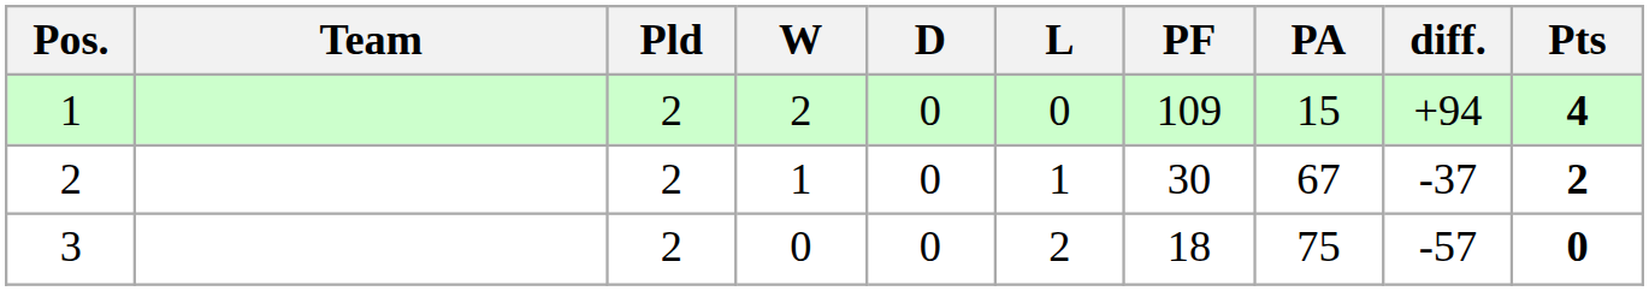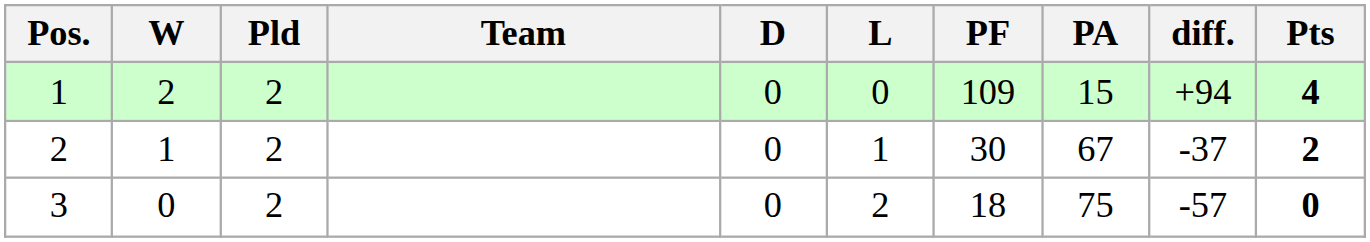 <table class="wikitable" style="text-align: center;">
 <tr>
 <th width=40>Pos.</th>
+<th width=40>W</th>
+<th width=40>Pld</th>
 <th width=165>Team</th>
-<th width=40>Pld</th>
-<th width=40>W</th>
 <th width=40>D</th>
 <th width=40>L</th>
 <th width=40>PF</th>
 <th width=40>PA</th>
 <th width=40>diff.</th>
 <th width=40>Pts</th>
 </tr>
 <tr bgcolor=#ccffcc align=center>
 <td>1</td>
-<td align=left></td>
 <td>2</td>
 <td>2</td>
+<td align=left></td>
 <td>0</td>
 <td>0</td>
 <td>109</td>
 <td>15</td>
 <td>+94</td>
 <td><strong>4</strong></td>
 </tr>
 <tr bgcolor=#ffffff align=center>
 <td>2</td>
+<td>1</td>
+<td>2</td>
 <td align=left></td>
-<td>2</td>
-<td>1</td>
 <td>0</td>
 <td>1</td>
 <td>30</td>
 <td>67</td>
 <td>-37</td>
 <td><strong>2</strong></td>
 </tr>
 <tr bgcolor=#ffffff align=center>
 <td>3</td>
+<td>0</td>
+<td>2</td>
 <td align=left></td>
-<td>2</td>
-<td>0</td>
 <td>0</td>
 <td>2</td>
 <td>18</td>
 <td>75</td>
 <td>-57</td>
 <td><strong>0</strong></td>
 </tr>
 </table>
